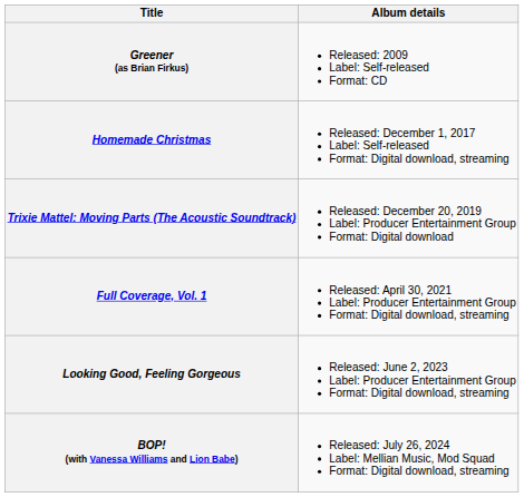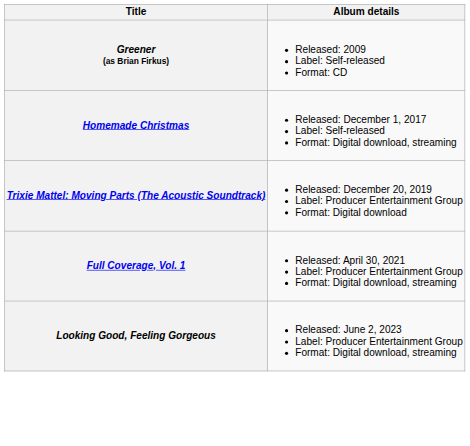 <table class="wikitable plainrowheaders">
 <tr>
 <th>Title</th>
 <th>Album details</th>
 </tr>
 <tr>
 <th scope="row"><em>Greener</em><br><small>(as Brian Firkus)</small></th>
 <td><br><ul><li>Released: 2009</li><li>Label: Self-released</li><li>Format: CD</li></ul></td>
 </tr>
 <tr>
 <th scope="row"><em><a href='#'>Homemade Christmas</a></em></th>
 <td><br><ul><li>Released: December 1, 2017</li><li>Label: Self-released</li><li>Format: Digital download, streaming</li></ul></td>
 </tr>
 <tr>
 <th scope="row"><em><a href='#'>Trixie Mattel: Moving Parts (The Acoustic Soundtrack)</a></em></th>
 <td><br><ul><li>Released: December 20, 2019</li><li>Label: Producer Entertainment Group</li><li>Format: Digital download</li></ul></td>
 </tr>
 <tr>
 <th scope="row"><em><a href='#'>Full Coverage, Vol. 1</a></em></th>
 <td><br><ul><li>Released: April 30, 2021</li><li>Label: Producer Entertainment Group</li><li>Format: Digital download, streaming</li></ul></td>
 </tr>
 <tr>
 <th scope="row"><em>Looking Good, Feeling Gorgeous</em></th>
 <td><br><ul><li>Released: June 2, 2023</li><li>Label: Producer Entertainment Group</li><li>Format: Digital download, streaming</li></ul></td>
 </tr>
-<tr>
-<th scope="row"><em>BOP!</em><br><small>(with <a href='#'>Vanessa Williams</a> and <a href='#'>Lion Babe</a>)</small></th>
-<td><br><ul><li>Released: July 26, 2024</li><li>Label: Mellian Music, Mod Squad</li><li>Format: Digital download, streaming</li></ul></td>
-</tr>
 </table>
